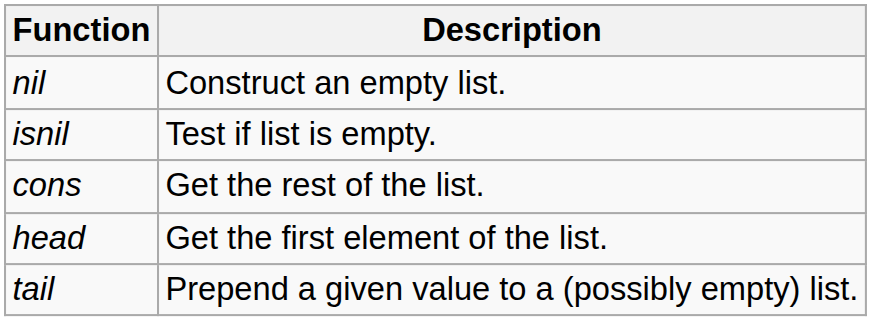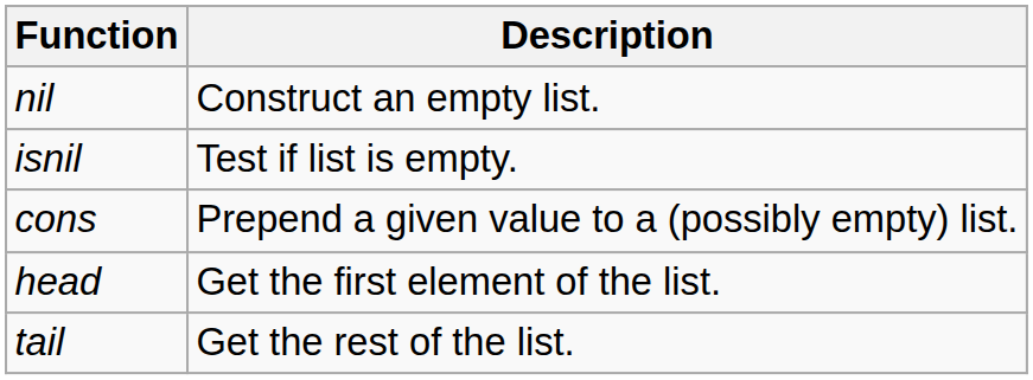 <table class="wikitable">
 <tr>
 <th>Function</th>
 <th>Description</th>
 </tr>
 <tr>
 <td><em>nil</em></td>
 <td>Construct an empty list.</td>
 </tr>
 <tr>
 <td><em>isnil</em></td>
 <td>Test if list is empty.</td>
 </tr>
 <tr>
 <td><em>cons</em></td>
-<td>Get the rest of the list.</td>
+<td>Prepend a given value to a (possibly empty) list.</td>
 </tr>
 <tr>
 <td><em>head</em></td>
 <td>Get the first element of the list.</td>
 </tr>
 <tr>
 <td><em>tail</em></td>
-<td>Prepend a given value to a (possibly empty) list.</td>
+<td>Get the rest of the list.</td>
 </tr>
 </table>
